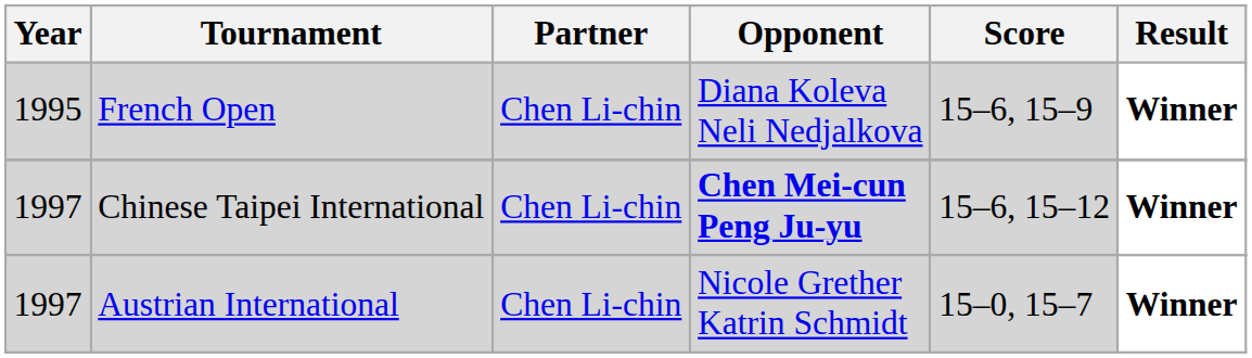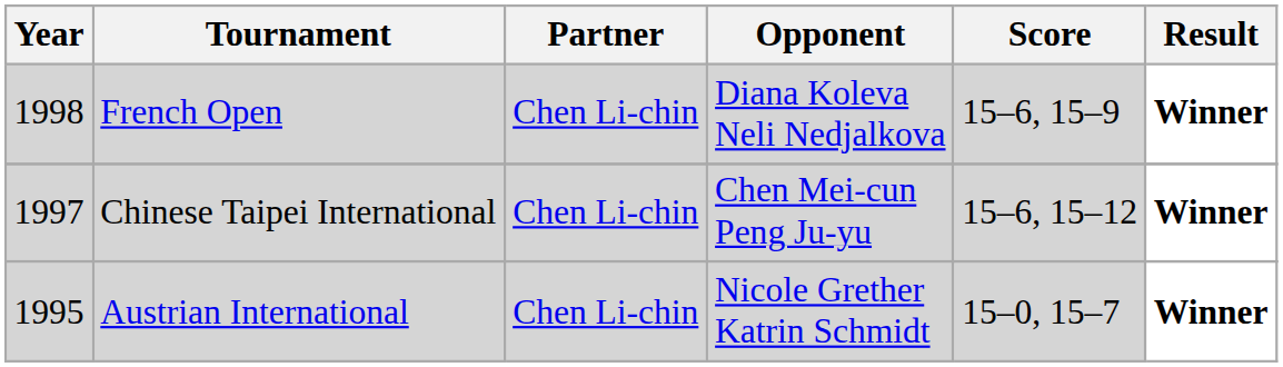 <table class="sortable wikitable" style="font-size: 90%;">
 <tr>
 <th>Year</th>
 <th>Tournament</th>
 <th>Partner</th>
 <th>Opponent</th>
 <th>Score</th>
 <th>Result</th>
 </tr>
 <tr style="background:#D5D5D5">
-<td align="center">1995</td>
+<td align="center">1998</td>
 <td align="left"><a href='#'>French Open</a></td>
 <td align="left"> <a href='#'>Chen Li-chin</a></td>
 <td align="left"> <a href='#'>Diana Koleva</a> <br>  <a href='#'>Neli Nedjalkova</a></td>
 <td align="left">15–6, 15–9</td>
 <td style="text-align:left; background:white"> <strong>Winner</strong></td>
 </tr>
 <tr>
 </tr>
 <tr style="background:#D5D5D5">
 <td align="center">1997</td>
 <td align="left">Chinese Taipei International</td>
 <td align="left"> <a href='#'>Chen Li-chin</a></td>
-<td align="left"><strong> <a href='#'>Chen Mei-cun</a> <br>  <a href='#'>Peng Ju-yu</a></strong></td>
+<td align="left"> <a href='#'>Chen Mei-cun</a> <br>  <a href='#'>Peng Ju-yu</a></td>
 <td align="left">15–6, 15–12</td>
 <td style="text-align:left; background:white"> <strong>Winner</strong></td>
 </tr>
 <tr>
 </tr>
 <tr style="background:#D5D5D5">
-<td align="center">1997</td>
+<td align="center">1995</td>
 <td align="left"><a href='#'>Austrian International</a></td>
 <td align="left"> <a href='#'>Chen Li-chin</a></td>
 <td align="left"> <a href='#'>Nicole Grether</a> <br>  <a href='#'>Katrin Schmidt</a></td>
 <td align="left">15–0, 15–7</td>
 <td style="text-align:left; background:white"> <strong>Winner</strong></td>
 </tr>
 </table>
